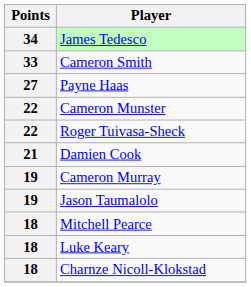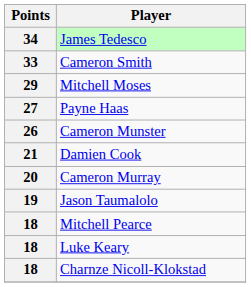 <table class="wikitable" style="text-align:left;">
 <tr>
 <th width=50>Points</th>
 <th width=200>Player</th>
 </tr>
 <tr>
 <th>34</th>
 <td style="background:#C0FFC0"> <a href='#'>James Tedesco</a></td>
 </tr>
 <tr>
 <th>33</th>
 <td> <a href='#'>Cameron Smith</a></td>
 </tr>
 <tr>
+<th>29</th>
+<td> <a href='#'>Mitchell Moses</a></td>
+</tr>
+<tr>
 <th>27</th>
 <td> <a href='#'>Payne Haas</a></td>
 </tr>
 <tr>
-<th>22</th>
+<th>26</th>
 <td> <a href='#'>Cameron Munster</a></td>
-</tr>
-<tr>
-<th>22</th>
-<td> <a href='#'>Roger Tuivasa-Sheck</a></td>
 </tr>
 <tr>
 <th>21</th>
 <td> <a href='#'>Damien Cook</a></td>
 </tr>
 <tr>
-<th>19</th>
+<th>20</th>
 <td> <a href='#'>Cameron Murray</a></td>
 </tr>
 <tr>
 <th>19</th>
 <td> <a href='#'>Jason Taumalolo</a></td>
 </tr>
 <tr>
 <th>18</th>
 <td> <a href='#'>Mitchell Pearce</a></td>
 </tr>
 <tr>
 <th>18</th>
 <td> <a href='#'>Luke Keary</a></td>
 </tr>
 <tr>
 <th>18</th>
 <td> <a href='#'>Charnze Nicoll-Klokstad</a></td>
 </tr>
 <tr>
 </tr>
 </table>
